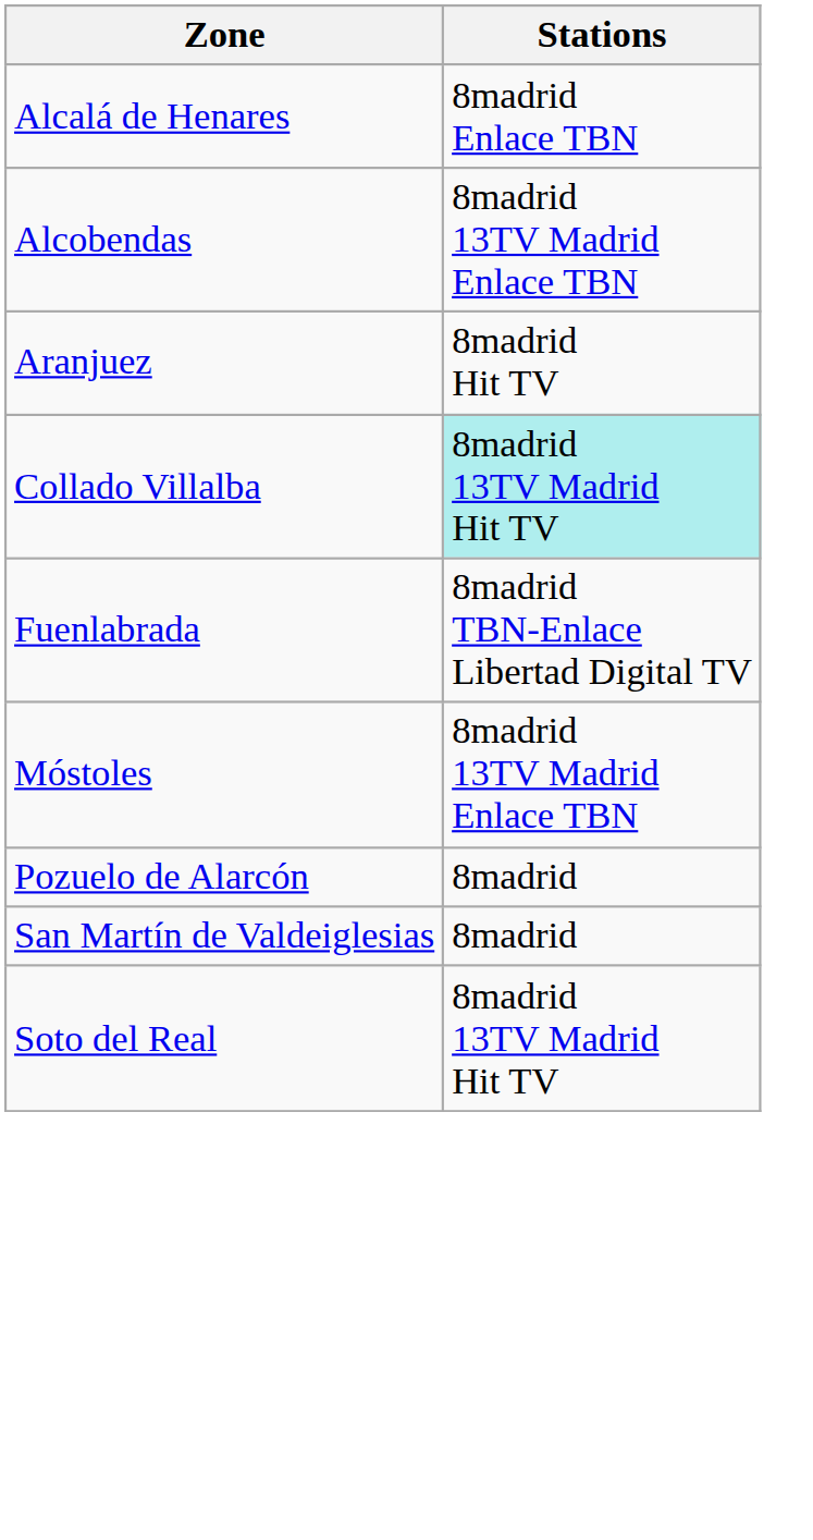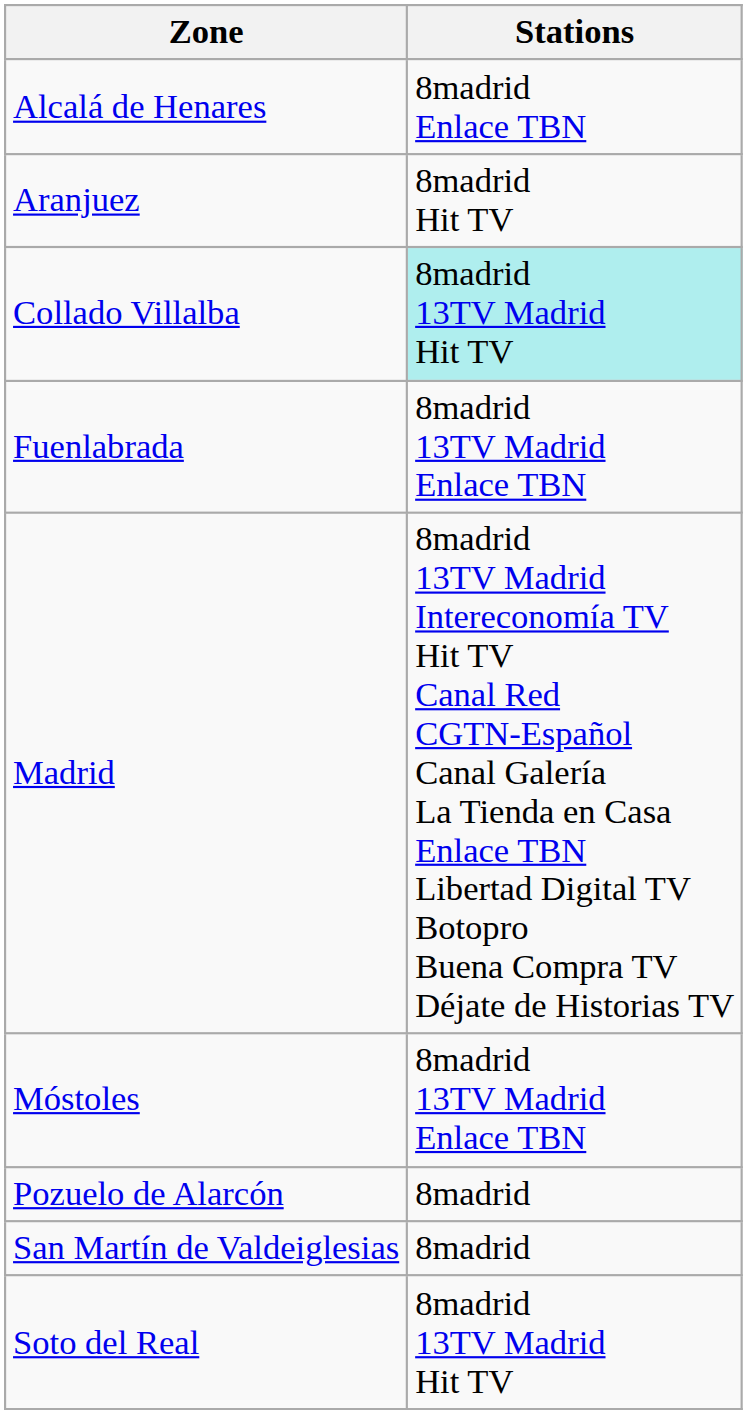 <table class="wikitable">
 <tr>
 <th>Zone</th>
 <th>Stations</th>
 </tr>
 <tr>
 <td><a href='#'>Alcalá de Henares</a></td>
 <td>8madrid<br><a href='#'>Enlace TBN</a></td>
-</tr>
-<tr>
-<td><a href='#'>Alcobendas</a></td>
-<td>8madrid<br><a href='#'>13TV Madrid</a><br><a href='#'>Enlace TBN</a></td>
 </tr>
 <tr>
 <td><a href='#'>Aranjuez</a></td>
 <td>8madrid<br>Hit TV</td>
 </tr>
 <tr>
 <td><a href='#'>Collado Villalba</a></td>
 <td style="background: paleturquoise;">8madrid<br><a href='#'>13TV Madrid</a><br>Hit TV</td>
 </tr>
 <tr>
 <td><a href='#'>Fuenlabrada</a></td>
-<td>8madrid<br><a href='#'>TBN-Enlace</a><br>Libertad Digital TV</td>
+<td>8madrid<br><a href='#'>13TV Madrid</a><br><a href='#'>Enlace TBN</a></td>
+</tr>
+<tr>
+<td><a href='#'>Madrid</a></td>
+<td>8madrid<br><a href='#'>13TV Madrid</a><br><a href='#'>Intereconomía TV</a><br>Hit TV<br><a href='#'>Canal Red</a><br><a href='#'>CGTN-Español</a><br>Canal Galería<br>La Tienda en Casa<br><a href='#'>Enlace TBN</a><br>Libertad Digital TV<br>Botopro<br>Buena Compra TV<br>Déjate de Historias TV</td>
 </tr>
 <tr>
 <td><a href='#'>Móstoles</a></td>
 <td>8madrid<br><a href='#'>13TV Madrid</a><br><a href='#'>Enlace TBN</a></td>
 </tr>
 <tr>
 <td><a href='#'>Pozuelo de Alarcón</a></td>
 <td>8madrid</td>
 </tr>
 <tr>
 <td><a href='#'>San Martín de Valdeiglesias</a></td>
 <td>8madrid</td>
 </tr>
 <tr>
 <td><a href='#'>Soto del Real</a></td>
 <td>8madrid<br><a href='#'>13TV Madrid</a><br>Hit TV</td>
 </tr>
 </table>
